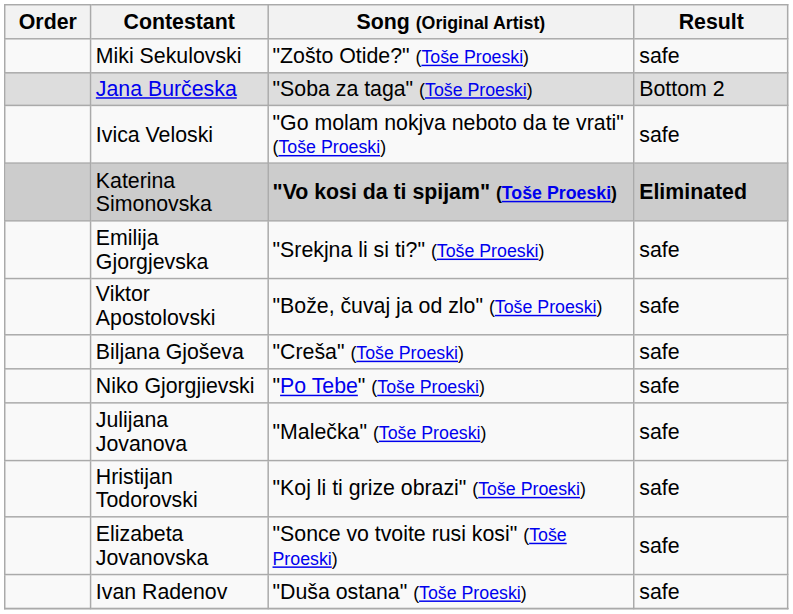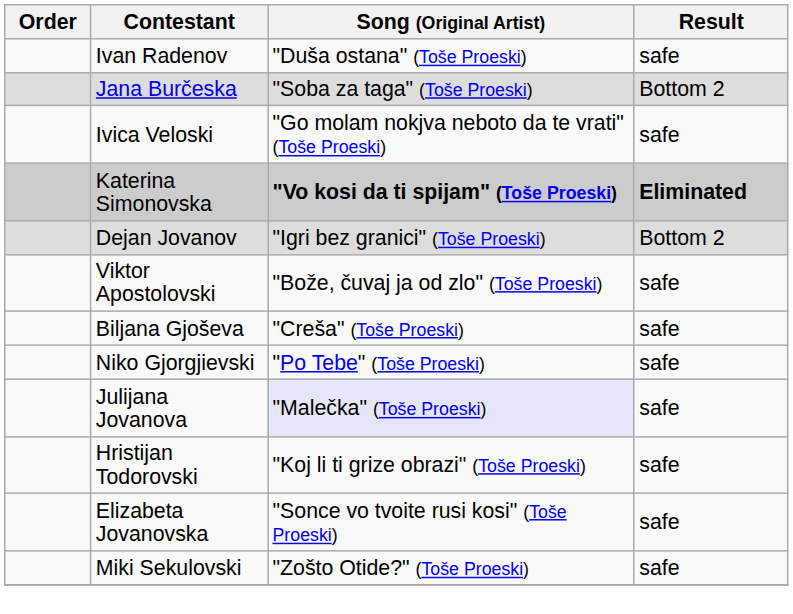 <table class="wikitable" style="font-size:90%; width:60%; text-align: left;">
 <tr>
 <th width="05%">Order</th>
 <th width="13%">Contestant</th>
 <th width="32%">Song <small>(Original Artist)</small></th>
 <th width="10%">Result</th>
 </tr>
 <tr>
 <td></td>
-<td>Miki Sekulovski</td>
-<td>"Zošto Otide?" <small>(<a href='#'>Toše Proeski</a>)</small></td>
+<td>Ivan Radenov</td>
+<td>"Duša ostana" <small>(<a href='#'>Toše Proeski</a>)</small></td>
 <td>safe</td>
 </tr>
 <tr>
 <td bgcolor="DDDDDD"></td>
 <td bgcolor="DDDDDD"><a href='#'>Jana Burčeska</a></td>
 <td bgcolor="DDDDDD">"Soba za taga" <small>(<a href='#'>Toše Proeski</a>)</small></td>
 <td bgcolor="DDDDDD">Bottom 2</td>
 </tr>
 <tr>
 <td></td>
 <td>Ivica Veloski</td>
 <td>"Go molam nokjva neboto da te vrati" <small>(<a href='#'>Toše Proeski</a>)</small></td>
 <td>safe</td>
 </tr>
 <tr>
 <td bgcolor="CCCCCC"></td>
 <td bgcolor="CCCCCC">Katerina Simonovska</td>
 <td bgcolor="CCCCCC"><strong>"Vo kosi da ti spijam" <small>(<a href='#'>Toše Proeski</a>)</small></strong></td>
 <td bgcolor="CCCCCC"><strong>Eliminated</strong></td>
 </tr>
 <tr>
-<td></td>
-<td>Emilija Gjorgjevska</td>
-<td>"Srekjna li si ti?" <small>(<a href='#'>Toše Proeski</a>)</small></td>
-<td>safe</td>
+<td bgcolor="DDDDDD"></td>
+<td bgcolor="DDDDDD">Dejan Jovanov</td>
+<td bgcolor="DDDDDD">"Igri bez granici" <small>(<a href='#'>Toše Proeski</a>)</small></td>
+<td bgcolor="DDDDDD">Bottom 2</td>
 </tr>
 <tr>
 <td></td>
 <td>Viktor Apostolovski</td>
 <td>"Bože, čuvaj ja od zlo" <small>(<a href='#'>Toše Proeski</a>)</small></td>
 <td>safe</td>
 </tr>
 <tr>
 <td></td>
 <td>Biljana Gjoševa</td>
 <td>"Creša" <small>(<a href='#'>Toše Proeski</a>)</small></td>
 <td>safe</td>
 </tr>
 <tr>
 <td></td>
 <td>Niko Gjorgjievski</td>
 <td>"<a href='#'>Po Tebe</a>" <small>(<a href='#'>Toše Proeski</a>)</small></td>
 <td>safe</td>
 </tr>
 <tr>
 <td></td>
 <td>Julijana Jovanova</td>
-<td>"Malečka" <small>(<a href='#'>Toše Proeski</a>)</small></td>
+<td style="background: lavender;">"Malečka" <small>(<a href='#'>Toše Proeski</a>)</small></td>
 <td>safe</td>
 </tr>
 <tr>
 <td></td>
 <td>Hristijan Todorovski</td>
 <td>"Koj li ti grize obrazi" <small>(<a href='#'>Toše Proeski</a>)</small></td>
 <td>safe</td>
 </tr>
 <tr>
 <td></td>
 <td>Elizabeta Jovanovska</td>
 <td>"Sonce vo tvoite rusi kosi" <small>(<a href='#'>Toše Proeski</a>)</small></td>
 <td>safe</td>
 </tr>
 <tr>
 <td></td>
-<td>Ivan Radenov</td>
-<td>"Duša ostana" <small>(<a href='#'>Toše Proeski</a>)</small></td>
+<td>Miki Sekulovski</td>
+<td>"Zošto Otide?" <small>(<a href='#'>Toše Proeski</a>)</small></td>
 <td>safe</td>
 </tr>
 <tr>
 </tr>
 </table>
